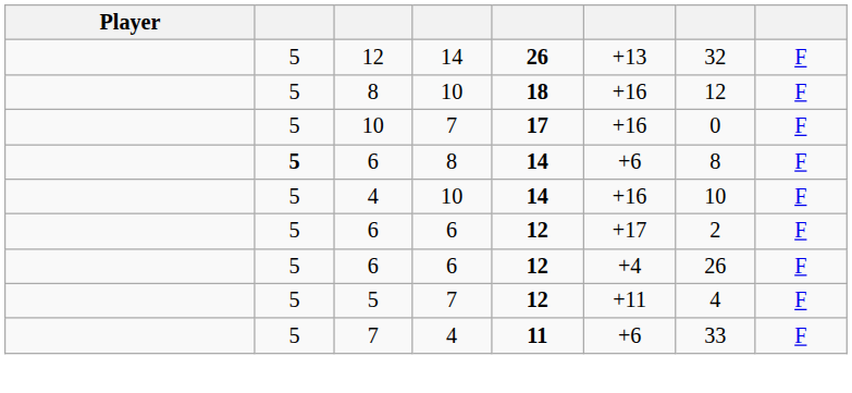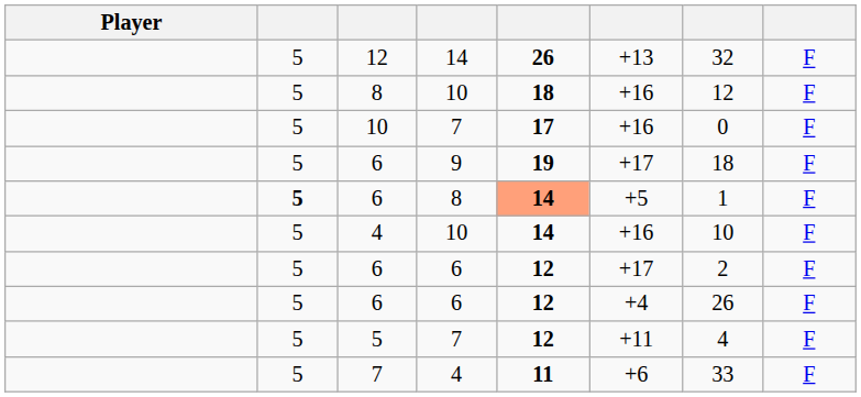 <table class="wikitable sortable" style="text-align:center;">
 <tr>
 <th width="175px">Player</th>
 <th width="50px"></th>
 <th width="50px"></th>
 <th width="50px"></th>
 <th width="60px"></th>
 <th width="60px"></th>
 <th width="50px"></th>
 <th width="60px"></th>
 </tr>
 <tr>
 <td align="left"> </td>
 <td>5</td>
 <td>12</td>
 <td>14</td>
 <td><strong>26</strong></td>
 <td>+13</td>
 <td>32</td>
 <td><a href='#'>F</a></td>
 </tr>
 <tr>
 <td align="left"> </td>
 <td>5</td>
 <td>8</td>
 <td>10</td>
 <td><strong>18</strong></td>
 <td>+16</td>
 <td>12</td>
 <td><a href='#'>F</a></td>
 </tr>
 <tr>
 <td align="left"> </td>
 <td>5</td>
 <td>10</td>
 <td>7</td>
 <td><strong>17</strong></td>
 <td>+16</td>
 <td>0</td>
 <td><a href='#'>F</a></td>
 </tr>
 <tr>
 <td align="left"> </td>
+<td>5</td>
+<td>6</td>
+<td>9</td>
+<td><strong>19</strong></td>
+<td>+17</td>
+<td>18</td>
+<td><a href='#'>F</a></td>
+</tr>
+<tr>
+<td align="left"> </td>
 <td><strong>5</strong></td>
 <td>6</td>
 <td>8</td>
-<td><strong>14</strong></td>
-<td>+6</td>
-<td>8</td>
+<td style="background: lightsalmon;"><strong>14</strong></td>
+<td>+5</td>
+<td>1</td>
 <td><a href='#'>F</a></td>
 </tr>
 <tr>
 <td align="left"> </td>
 <td>5</td>
 <td>4</td>
 <td>10</td>
 <td><strong>14</strong></td>
 <td>+16</td>
 <td>10</td>
 <td><a href='#'>F</a></td>
 </tr>
 <tr>
 <td align="left"> </td>
 <td>5</td>
 <td>6</td>
 <td>6</td>
 <td><strong>12</strong></td>
 <td>+17</td>
 <td>2</td>
 <td><a href='#'>F</a></td>
 </tr>
 <tr>
 <td align="left"> </td>
 <td>5</td>
 <td>6</td>
 <td>6</td>
 <td><strong>12</strong></td>
 <td>+4</td>
 <td>26</td>
 <td><a href='#'>F</a></td>
 </tr>
 <tr>
 <td align="left"> </td>
 <td>5</td>
 <td>5</td>
 <td>7</td>
 <td><strong>12</strong></td>
 <td>+11</td>
 <td>4</td>
 <td><a href='#'>F</a></td>
 </tr>
 <tr>
 <td align="left"> </td>
 <td>5</td>
 <td>7</td>
 <td>4</td>
 <td><strong>11</strong></td>
 <td>+6</td>
 <td>33</td>
 <td><a href='#'>F</a></td>
 </tr>
 </table>
